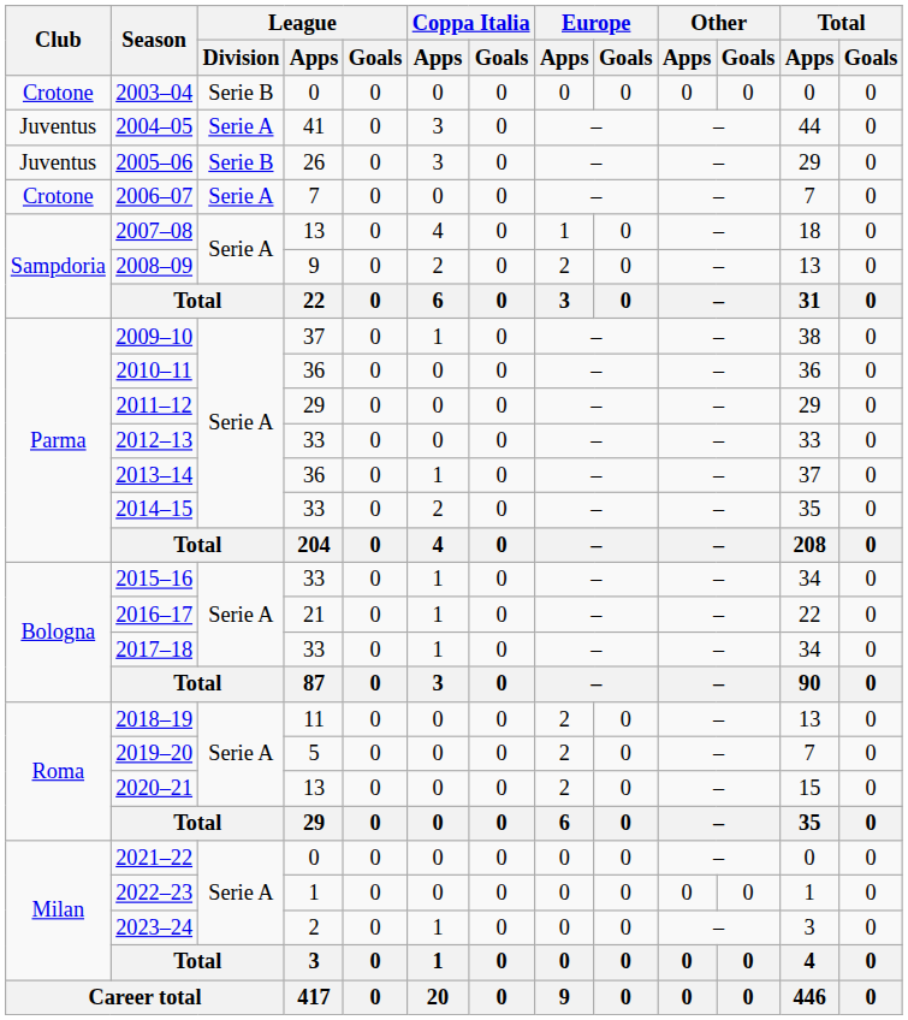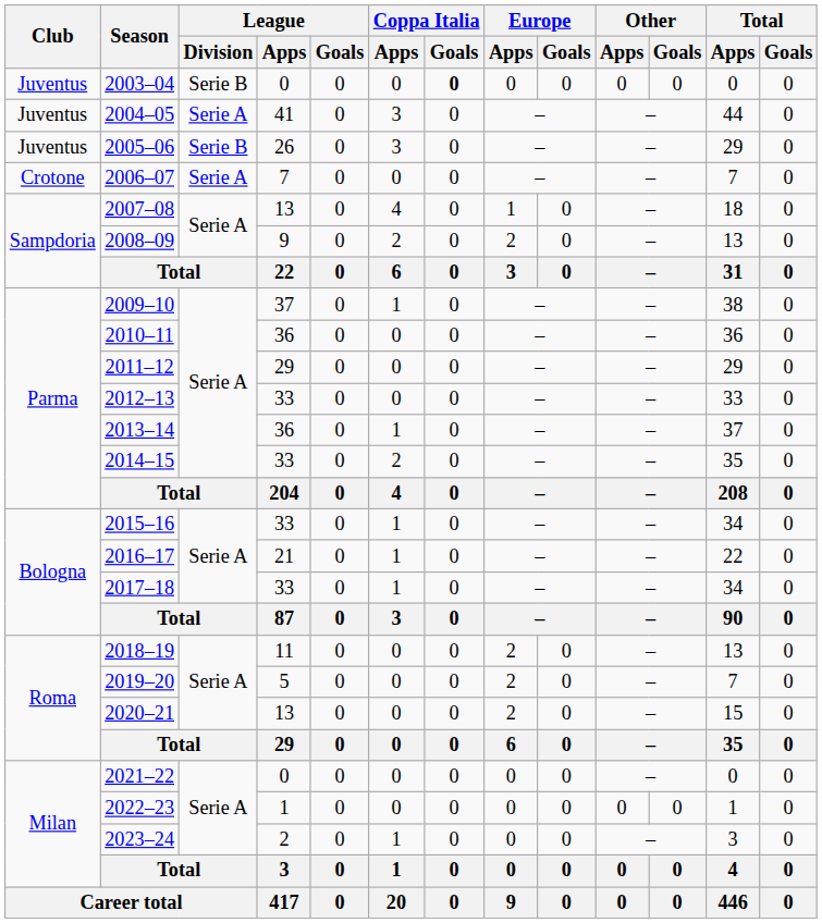 <table class="wikitable" style="text-align: center">
 <tr>
 <th rowspan="2">Club</th>
 <th rowspan="2">Season</th>
 <th colspan="3">League</th>
 <th colspan="2"><a href='#'>Coppa Italia</a></th>
 <th colspan="2"><a href='#'>Europe</a></th>
 <th colspan="2">Other</th>
 <th colspan="2">Total</th>
 </tr>
 <tr>
 <th>Division</th>
 <th>Apps</th>
 <th>Goals</th>
 <th>Apps</th>
 <th>Goals</th>
 <th>Apps</th>
 <th>Goals</th>
 <th>Apps</th>
 <th>Goals</th>
 <th>Apps</th>
 <th>Goals</th>
 </tr>
 <tr>
-<td><a href='#'>Crotone</a></td>
+<td><a href='#'>Juventus</a></td>
 <td><a href='#'>2003–04</a></td>
 <td>Serie B</td>
 <td>0</td>
 <td>0</td>
 <td>0</td>
-<td>0</td>
+<td><strong>0</strong></td>
 <td>0</td>
 <td>0</td>
 <td>0</td>
 <td>0</td>
 <td>0</td>
 <td>0</td>
 </tr>
 <tr>
 <td>Juventus</td>
 <td><a href='#'>2004–05</a></td>
 <td><a href='#'>Serie A</a></td>
 <td>41</td>
 <td>0</td>
 <td>3</td>
 <td>0</td>
 <td colspan="2">–</td>
 <td colspan="2">–</td>
 <td>44</td>
 <td>0</td>
 </tr>
 <tr>
 <td>Juventus</td>
 <td><a href='#'>2005–06</a></td>
 <td><a href='#'>Serie B</a></td>
 <td>26</td>
 <td>0</td>
 <td>3</td>
 <td>0</td>
 <td colspan="2">–</td>
 <td colspan="2">–</td>
 <td>29</td>
 <td>0</td>
 </tr>
 <tr>
 <td><a href='#'>Crotone</a></td>
 <td><a href='#'>2006–07</a></td>
 <td><a href='#'>Serie A</a></td>
 <td>7</td>
 <td>0</td>
 <td>0</td>
 <td>0</td>
 <td colspan="2">–</td>
 <td colspan="2">–</td>
 <td>7</td>
 <td>0</td>
 </tr>
 <tr>
 <td rowspan="3"><a href='#'>Sampdoria</a></td>
 <td><a href='#'>2007–08</a></td>
 <td rowspan="2">Serie A</td>
 <td>13</td>
 <td>0</td>
 <td>4</td>
 <td>0</td>
 <td>1</td>
 <td>0</td>
 <td colspan="2">–</td>
 <td>18</td>
 <td>0</td>
 </tr>
 <tr>
 <td><a href='#'>2008–09</a></td>
 <td>9</td>
 <td>0</td>
 <td>2</td>
 <td>0</td>
 <td>2</td>
 <td>0</td>
 <td colspan="2">–</td>
 <td>13</td>
 <td>0</td>
 </tr>
 <tr>
 <th colspan="2">Total</th>
 <th>22</th>
 <th>0</th>
 <th>6</th>
 <th>0</th>
 <th>3</th>
 <th>0</th>
 <th colspan="2">–</th>
 <th>31</th>
 <th>0</th>
 </tr>
 <tr>
 <td rowspan=7><a href='#'>Parma</a></td>
 <td><a href='#'>2009–10</a></td>
 <td rowspan="6">Serie A</td>
 <td>37</td>
 <td>0</td>
 <td>1</td>
 <td>0</td>
 <td colspan="2">–</td>
 <td colspan="2">–</td>
 <td>38</td>
 <td>0</td>
 </tr>
 <tr>
 <td><a href='#'>2010–11</a></td>
 <td>36</td>
 <td>0</td>
 <td>0</td>
 <td>0</td>
 <td colspan="2">–</td>
 <td colspan="2">–</td>
 <td>36</td>
 <td>0</td>
 </tr>
 <tr>
 <td><a href='#'>2011–12</a></td>
 <td>29</td>
 <td>0</td>
 <td>0</td>
 <td>0</td>
 <td colspan="2">–</td>
 <td colspan="2">–</td>
 <td>29</td>
 <td>0</td>
 </tr>
 <tr>
 <td><a href='#'>2012–13</a></td>
 <td>33</td>
 <td>0</td>
 <td>0</td>
 <td>0</td>
 <td colspan="2">–</td>
 <td colspan="2">–</td>
 <td>33</td>
 <td>0</td>
 </tr>
 <tr>
 <td><a href='#'>2013–14</a></td>
 <td>36</td>
 <td>0</td>
 <td>1</td>
 <td>0</td>
 <td colspan="2">–</td>
 <td colspan="2">–</td>
 <td>37</td>
 <td>0</td>
 </tr>
 <tr>
 <td><a href='#'>2014–15</a></td>
 <td>33</td>
 <td>0</td>
 <td>2</td>
 <td>0</td>
 <td colspan="2">–</td>
 <td colspan="2">–</td>
 <td>35</td>
 <td>0</td>
 </tr>
 <tr>
 <th colspan="2">Total</th>
 <th>204</th>
 <th>0</th>
 <th>4</th>
 <th>0</th>
 <th colspan="2">–</th>
 <th colspan="2">–</th>
 <th>208</th>
 <th>0</th>
 </tr>
 <tr>
 <td rowspan="4"><a href='#'>Bologna</a></td>
 <td><a href='#'>2015–16</a></td>
 <td rowspan="3">Serie A</td>
 <td>33</td>
 <td>0</td>
 <td>1</td>
 <td>0</td>
 <td colspan="2">–</td>
 <td colspan="2">–</td>
 <td>34</td>
 <td>0</td>
 </tr>
 <tr>
 <td><a href='#'>2016–17</a></td>
 <td>21</td>
 <td>0</td>
 <td>1</td>
 <td>0</td>
 <td colspan="2">–</td>
 <td colspan="2">–</td>
 <td>22</td>
 <td>0</td>
 </tr>
 <tr>
 <td><a href='#'>2017–18</a></td>
 <td>33</td>
 <td>0</td>
 <td>1</td>
 <td>0</td>
 <td colspan="2">–</td>
 <td colspan="2">–</td>
 <td>34</td>
 <td>0</td>
 </tr>
 <tr>
 <th colspan="2">Total</th>
 <th>87</th>
 <th>0</th>
 <th>3</th>
 <th>0</th>
 <th colspan="2">–</th>
 <th colspan="2">–</th>
 <th>90</th>
 <th>0</th>
 </tr>
 <tr>
 <td rowspan="4"><a href='#'>Roma</a></td>
 <td><a href='#'>2018–19</a></td>
 <td rowspan="3">Serie A</td>
 <td>11</td>
 <td>0</td>
 <td>0</td>
 <td>0</td>
 <td>2</td>
 <td>0</td>
 <td colspan="2">–</td>
 <td>13</td>
 <td>0</td>
 </tr>
 <tr>
 <td><a href='#'>2019–20</a></td>
 <td>5</td>
 <td>0</td>
 <td>0</td>
 <td>0</td>
 <td>2</td>
 <td>0</td>
 <td colspan="2">–</td>
 <td>7</td>
 <td>0</td>
 </tr>
 <tr>
 <td><a href='#'>2020–21</a></td>
 <td>13</td>
 <td>0</td>
 <td>0</td>
 <td>0</td>
 <td>2</td>
 <td>0</td>
 <td colspan="2">–</td>
 <td>15</td>
 <td>0</td>
 </tr>
 <tr>
 <th colspan="2">Total</th>
 <th>29</th>
 <th>0</th>
 <th>0</th>
 <th>0</th>
 <th>6</th>
 <th>0</th>
 <th colspan="2">–</th>
 <th>35</th>
 <th>0</th>
 </tr>
 <tr>
 <td rowspan="4"><a href='#'>Milan</a></td>
 <td><a href='#'>2021–22</a></td>
 <td rowspan="3">Serie A</td>
 <td>0</td>
 <td>0</td>
 <td>0</td>
 <td>0</td>
 <td>0</td>
 <td>0</td>
 <td colspan="2">–</td>
 <td>0</td>
 <td>0</td>
 </tr>
 <tr>
 <td><a href='#'>2022–23</a></td>
 <td>1</td>
 <td>0</td>
 <td>0</td>
 <td>0</td>
 <td>0</td>
 <td>0</td>
 <td>0</td>
 <td>0</td>
 <td>1</td>
 <td>0</td>
 </tr>
 <tr>
 <td><a href='#'>2023–24</a></td>
 <td>2</td>
 <td>0</td>
 <td>1</td>
 <td>0</td>
 <td>0</td>
 <td>0</td>
 <td colspan="2">–</td>
 <td>3</td>
 <td>0</td>
 </tr>
 <tr>
 <th colspan="2">Total</th>
 <th>3</th>
 <th>0</th>
 <th>1</th>
 <th>0</th>
 <th>0</th>
 <th>0</th>
 <th>0</th>
 <th>0</th>
 <th>4</th>
 <th>0</th>
 </tr>
 <tr>
 <th colspan="3">Career total</th>
 <th>417</th>
 <th>0</th>
 <th>20</th>
 <th>0</th>
 <th>9</th>
 <th>0</th>
 <th>0</th>
 <th>0</th>
 <th>446</th>
 <th>0</th>
 </tr>
 </table>
